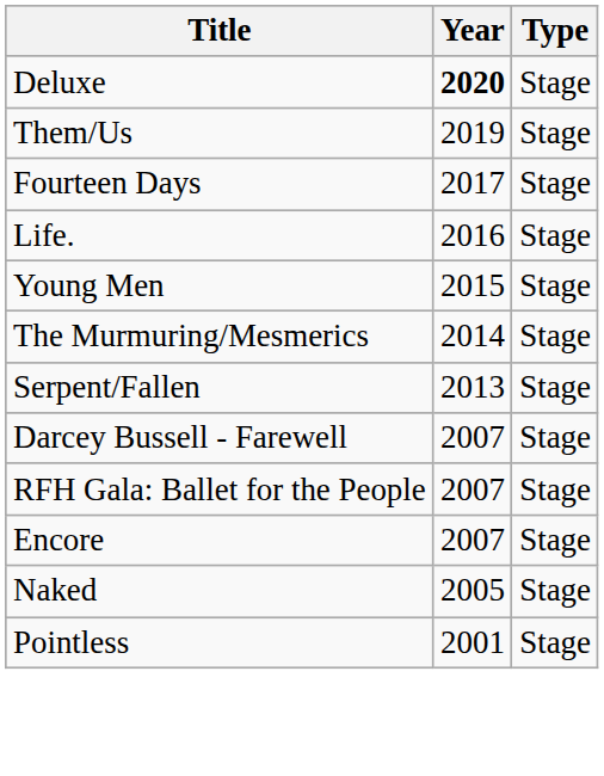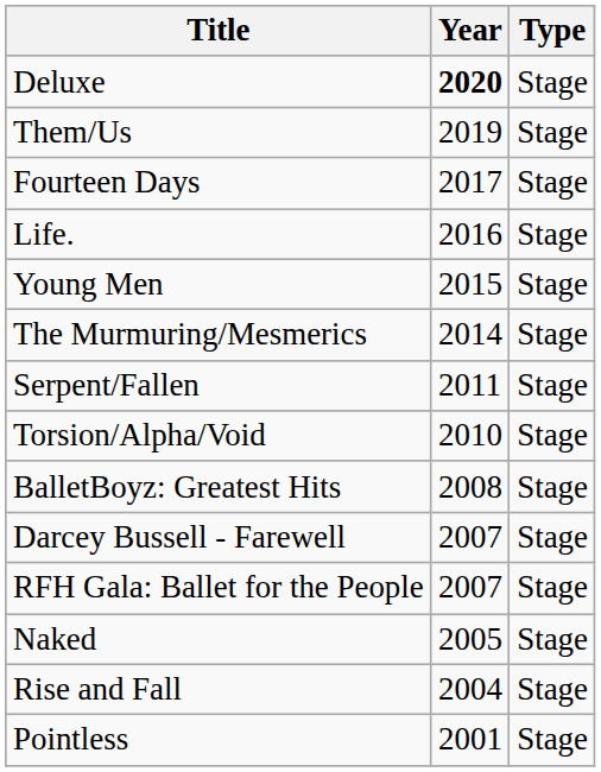 <table class="wikitable">
 <tr>
 <th>Title</th>
 <th>Year</th>
 <th>Type</th>
 </tr>
 <tr>
 <td>Deluxe</td>
 <td><strong>2020</strong></td>
 <td>Stage</td>
 </tr>
 <tr>
 <td>Them/Us</td>
 <td>2019</td>
 <td>Stage</td>
 </tr>
 <tr>
 <td>Fourteen Days</td>
 <td>2017</td>
 <td>Stage</td>
 </tr>
 <tr>
 <td>Life.</td>
 <td>2016</td>
 <td>Stage</td>
 </tr>
 <tr>
 <td>Young Men</td>
 <td>2015</td>
 <td>Stage</td>
 </tr>
 <tr>
 <td>The Murmuring/Mesmerics</td>
 <td>2014</td>
 <td>Stage</td>
 </tr>
 <tr>
 <td>Serpent/Fallen</td>
-<td>2013</td>
+<td>2011</td>
+<td>Stage</td>
+</tr>
+<tr>
+<td>Torsion/Alpha/Void</td>
+<td>2010</td>
+<td>Stage</td>
+</tr>
+<tr>
+<td>BalletBoyz: Greatest Hits</td>
+<td>2008</td>
 <td>Stage</td>
 </tr>
 <tr>
 <td>Darcey Bussell - Farewell</td>
 <td>2007</td>
 <td>Stage</td>
 </tr>
 <tr>
 <td>RFH Gala: Ballet for the People</td>
 <td>2007</td>
 <td>Stage</td>
 </tr>
 <tr>
-<td>Encore</td>
-<td>2007</td>
+<td>Naked</td>
+<td>2005</td>
 <td>Stage</td>
 </tr>
 <tr>
-<td>Naked</td>
-<td>2005</td>
+<td>Rise and Fall</td>
+<td>2004</td>
 <td>Stage</td>
 </tr>
 <tr>
 <td>Pointless</td>
 <td>2001</td>
 <td>Stage</td>
 </tr>
 </table>
